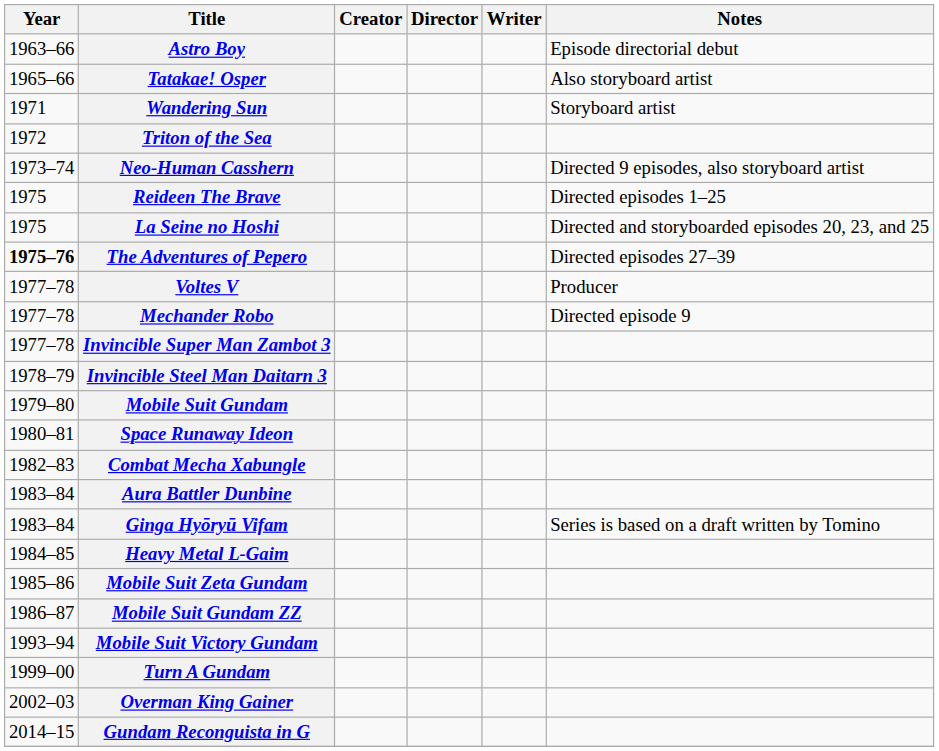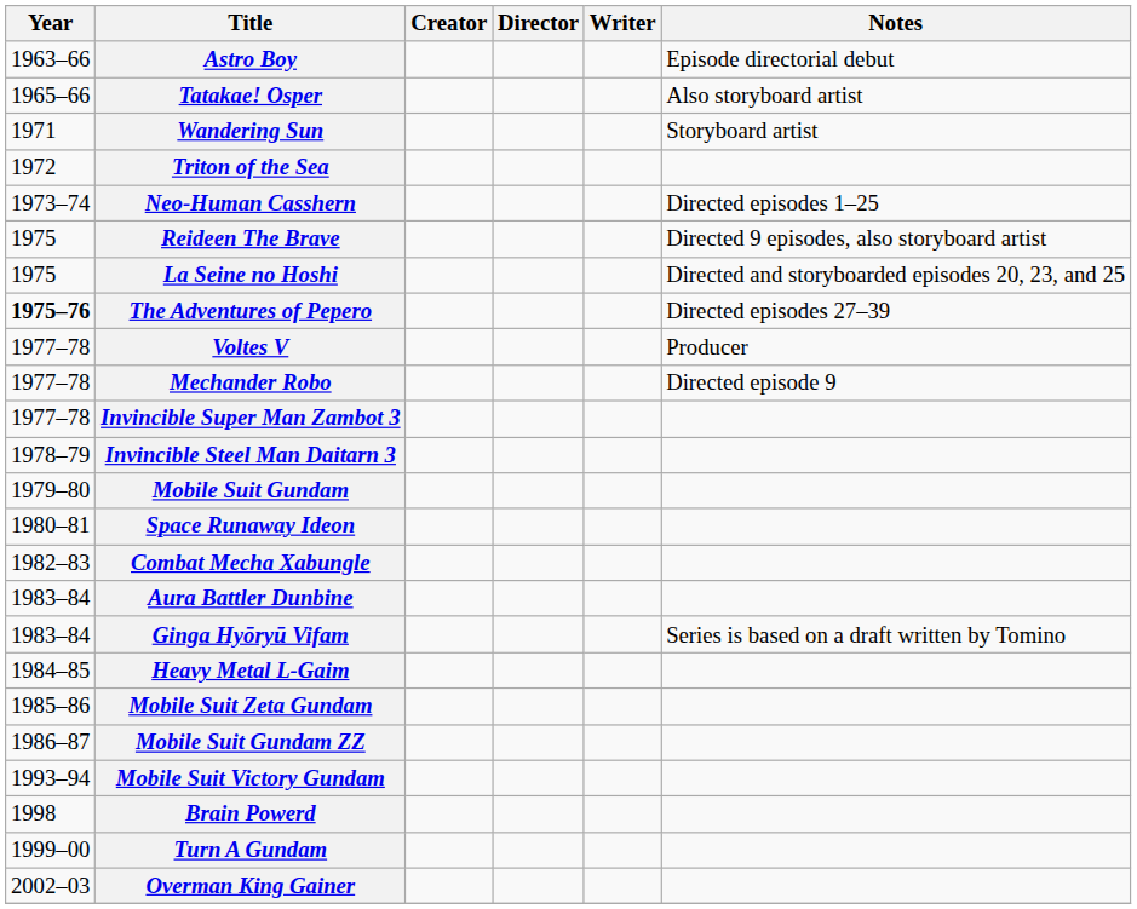 <table class="wikitable plainrowheaders">
 <tr>
 <th scope="col">Year</th>
 <th scope="col">Title</th>
 <th scope="col">Creator</th>
 <th scope="col">Director</th>
 <th scope="col">Writer</th>
 <th scope="col" class=unsortable>Notes</th>
 </tr>
 <tr>
 <td>1963–66</td>
 <th scope="row"><em><a href='#'>Astro Boy</a></em></th>
 <td></td>
 <td></td>
 <td></td>
 <td>Episode directorial debut</td>
 </tr>
 <tr>
 <td>1965–66</td>
 <th scope="row"><em><a href='#'>Tatakae! Osper</a></em></th>
 <td></td>
 <td></td>
 <td></td>
 <td>Also storyboard artist</td>
 </tr>
 <tr>
 <td>1971</td>
 <th scope="row"><em><a href='#'>Wandering Sun</a></em></th>
 <td></td>
 <td></td>
 <td></td>
 <td>Storyboard artist</td>
 </tr>
 <tr>
 <td>1972</td>
 <th scope="row"><em><a href='#'>Triton of the Sea</a></em></th>
 <td></td>
 <td></td>
 <td></td>
 <td></td>
 </tr>
 <tr>
 <td>1973–74</td>
 <th scope="row"><em><a href='#'>Neo-Human Casshern</a></em></th>
 <td></td>
 <td></td>
 <td></td>
-<td>Directed 9 episodes, also storyboard artist</td>
+<td>Directed episodes 1–25</td>
 </tr>
 <tr>
 <td>1975</td>
 <th scope="row"><em><a href='#'>Reideen The Brave</a></em></th>
 <td></td>
 <td></td>
 <td></td>
-<td>Directed episodes 1–25</td>
+<td>Directed 9 episodes, also storyboard artist</td>
 </tr>
 <tr>
 <td>1975</td>
 <th scope="row"><em><a href='#'>La Seine no Hoshi</a></em></th>
 <td></td>
 <td></td>
 <td></td>
 <td>Directed and storyboarded episodes 20, 23, and 25</td>
 </tr>
 <tr>
 <td><strong>1975–76</strong></td>
 <th scope="row"><em><a href='#'>The Adventures of Pepero</a></em></th>
 <td></td>
 <td></td>
 <td></td>
 <td>Directed episodes 27–39</td>
 </tr>
 <tr>
 <td>1977–78</td>
 <th scope="row"><em><a href='#'>Voltes V</a></em></th>
 <td></td>
 <td></td>
 <td></td>
 <td>Producer</td>
 </tr>
 <tr>
 <td>1977–78</td>
 <th scope="row"><em><a href='#'>Mechander Robo</a></em></th>
 <td></td>
 <td></td>
 <td></td>
 <td>Directed episode 9</td>
 </tr>
 <tr>
 <td>1977–78</td>
 <th scope="row"><em><a href='#'>Invincible Super Man Zambot 3</a></em></th>
 <td></td>
 <td></td>
 <td></td>
 <td></td>
 </tr>
 <tr>
 <td>1978–79</td>
 <th scope="row"><em><a href='#'>Invincible Steel Man Daitarn 3</a></em></th>
 <td></td>
 <td></td>
 <td></td>
 <td></td>
 </tr>
 <tr>
 <td>1979–80</td>
 <th scope="row"><em><a href='#'>Mobile Suit Gundam</a></em></th>
 <td></td>
 <td></td>
 <td></td>
 <td></td>
 </tr>
 <tr>
 <td>1980–81</td>
 <th scope="row"><em><a href='#'>Space Runaway Ideon</a></em></th>
 <td></td>
 <td></td>
 <td></td>
 <td></td>
 </tr>
 <tr>
 <td>1982–83</td>
 <th scope="row"><em><a href='#'>Combat Mecha Xabungle</a></em></th>
 <td></td>
 <td></td>
 <td></td>
 <td></td>
 </tr>
 <tr>
 <td>1983–84</td>
 <th scope="row"><em><a href='#'>Aura Battler Dunbine</a></em></th>
 <td></td>
 <td></td>
 <td></td>
 <td></td>
 </tr>
 <tr>
 <td>1983–84</td>
 <th scope="row"><em><a href='#'>Ginga Hyōryū Vifam</a></em></th>
 <td></td>
 <td></td>
 <td></td>
 <td>Series is based on a draft written by Tomino</td>
 </tr>
 <tr>
 <td>1984–85</td>
 <th scope="row"><em><a href='#'>Heavy Metal L-Gaim</a></em></th>
 <td></td>
 <td></td>
 <td></td>
 <td></td>
 </tr>
 <tr>
 <td>1985–86</td>
 <th scope="row"><em><a href='#'>Mobile Suit Zeta Gundam</a></em></th>
 <td></td>
 <td></td>
 <td></td>
 <td></td>
 </tr>
 <tr>
 <td>1986–87</td>
 <th scope="row"><em><a href='#'>Mobile Suit Gundam ZZ</a></em></th>
 <td></td>
 <td></td>
 <td></td>
 <td></td>
 </tr>
 <tr>
 <td>1993–94</td>
 <th scope="row"><em><a href='#'>Mobile Suit Victory Gundam</a></em></th>
 <td></td>
 <td></td>
 <td></td>
 <td></td>
 </tr>
 <tr>
+<td>1998</td>
+<th scope="row"><em><a href='#'>Brain Powerd</a></em></th>
+<td></td>
+<td></td>
+<td></td>
+<td></td>
+</tr>
+<tr>
 <td>1999–00</td>
 <th scope="row"><em><a href='#'>Turn A Gundam</a></em></th>
 <td></td>
 <td></td>
 <td></td>
 <td></td>
 </tr>
 <tr>
 <td>2002–03</td>
 <th scope="row"><em><a href='#'>Overman King Gainer</a></em></th>
 <td></td>
 <td></td>
 <td></td>
 <td></td>
 </tr>
 <tr>
-<td>2014–15</td>
-<th scope="row"><em><a href='#'>Gundam Reconguista in G</a></em></th>
-<td></td>
-<td></td>
-<td></td>
-<td></td>
-</tr>
-<tr>
 </tr>
 </table>
